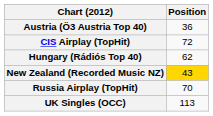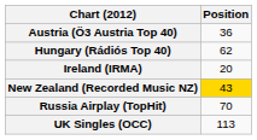 <table class="wikitable sortable plainrowheaders" style="text-align:center">
 <tr>
 <th scope="col">Chart (2012)</th>
 <th scope="col">Position</th>
 </tr>
 <tr>
 <th scope="row">Austria (Ö3 Austria Top 40)</th>
 <td>36</td>
 </tr>
 <tr>
-<th scope="row"><a href='#'>CIS</a> Airplay (TopHit)</th>
-<td>72</td>
+<th scope="row">Hungary (Rádiós Top 40)</th>
+<td>62</td>
 </tr>
 <tr>
-<th scope="row">Hungary (Rádiós Top 40)</th>
-<td>62</td>
+<th scope="row">Ireland (IRMA)</th>
+<td>20</td>
 </tr>
 <tr>
 <th scope="row">New Zealand (Recorded Music NZ)</th>
 <td style="background: gold;">43</td>
 </tr>
 <tr>
 <th scope="row">Russia Airplay (TopHit)</th>
 <td>70</td>
 </tr>
 <tr>
 <th scope="row">UK Singles (OCC)</th>
 <td>113</td>
 </tr>
 </table>
